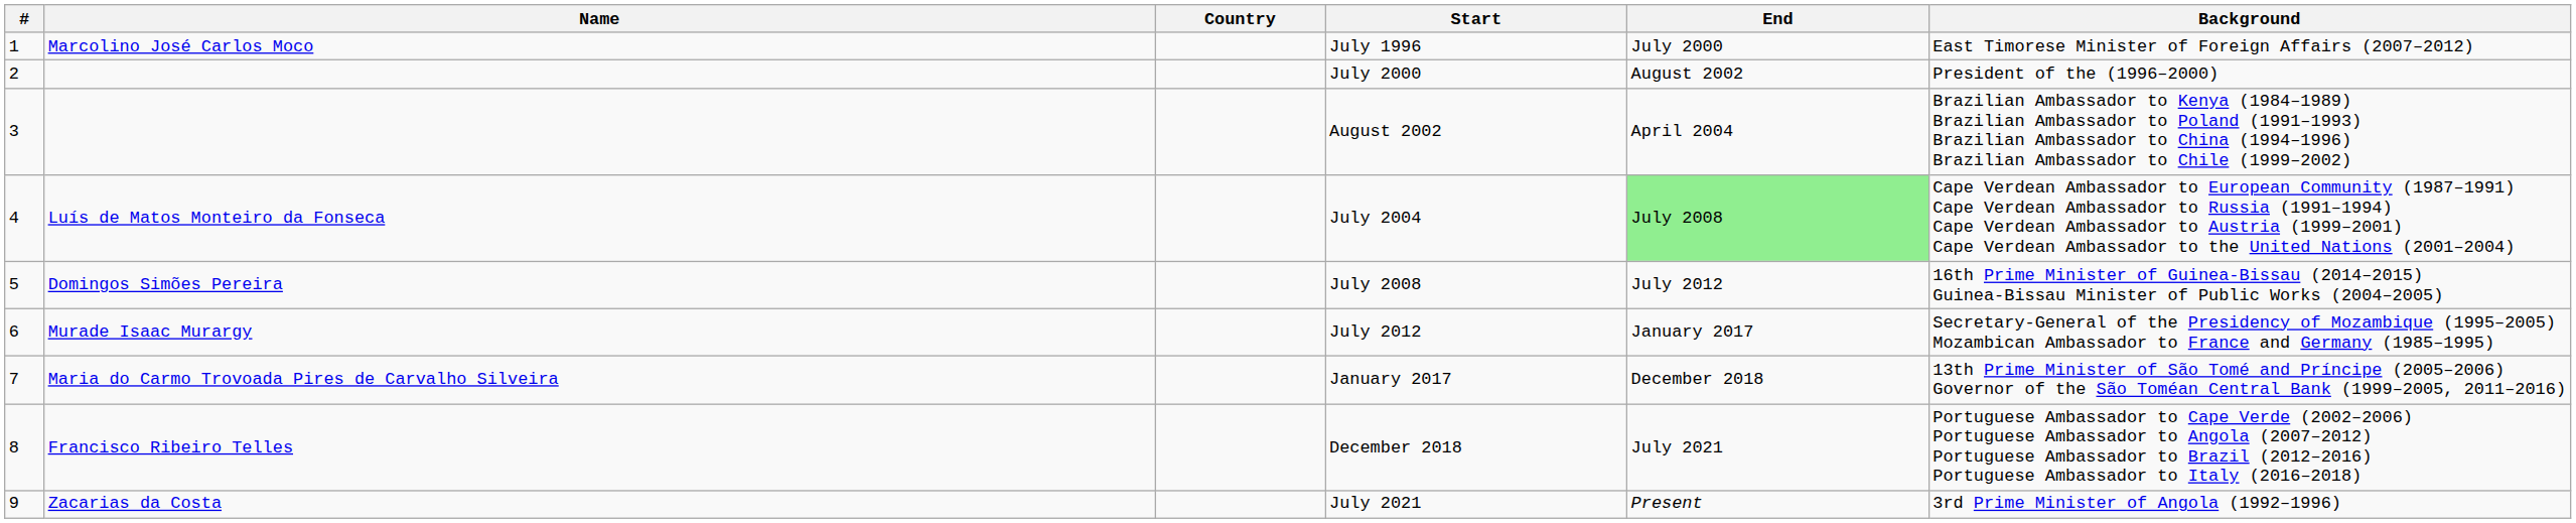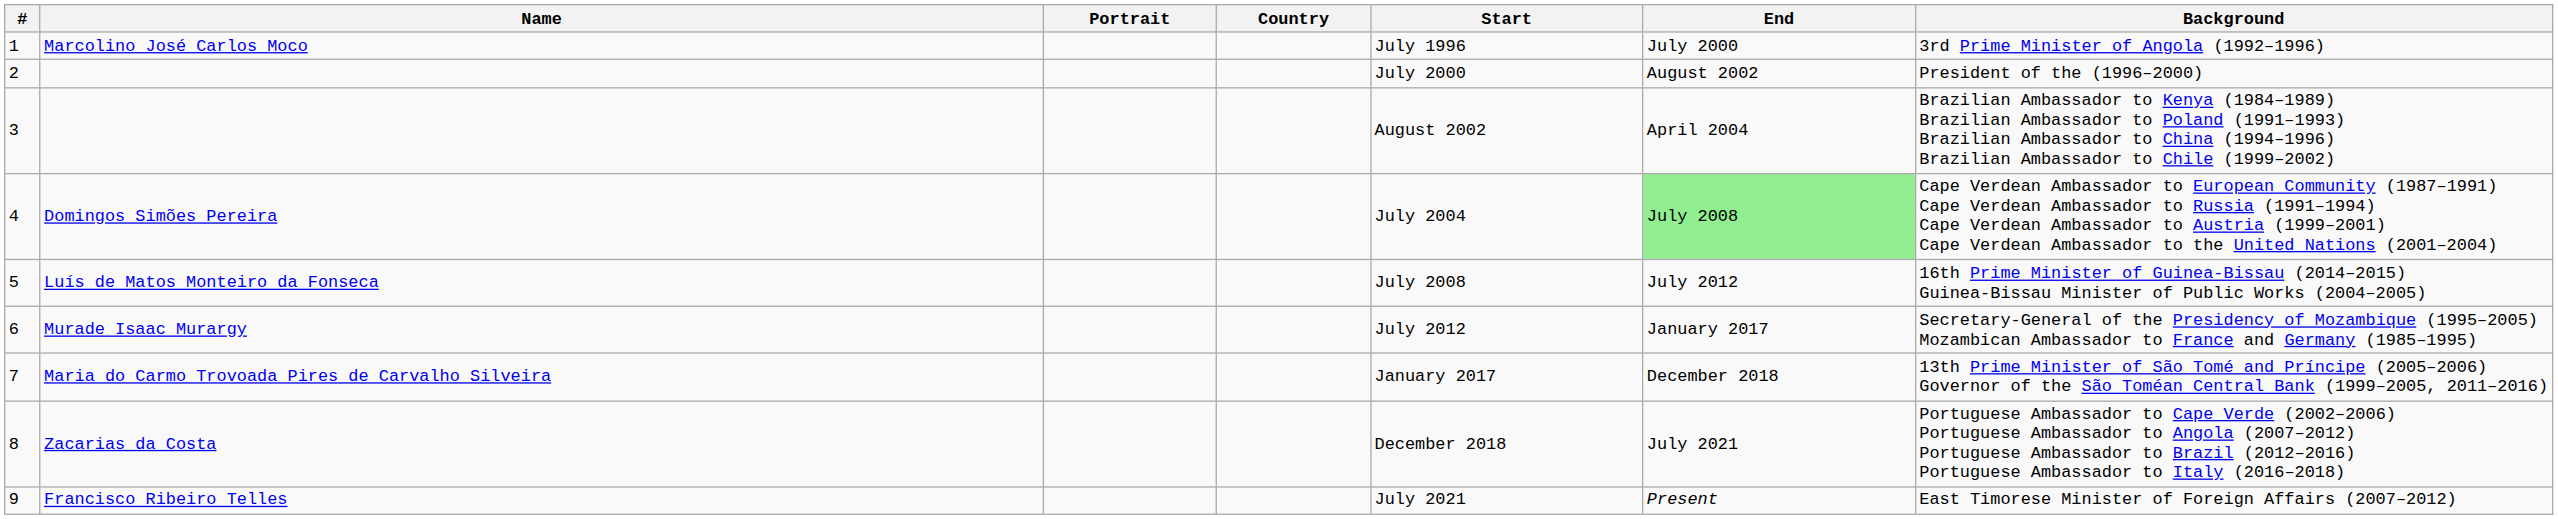 <table class="wikitable sortable">
 <tr>
 <th>#</th>
 <th>Name</th>
+<th>Portrait</th>
 <th>Country</th>
 <th>Start</th>
 <th>End</th>
 <th width=25%>Background</th>
 </tr>
 <tr>
 <td>1</td>
 <td><a href='#'>Marcolino José Carlos Moco</a></td>
 <td></td>
+<td></td>
 <td>July 1996</td>
 <td>July 2000</td>
-<td>East Timorese Minister of Foreign Affairs (2007–2012)</td>
+<td>3rd <a href='#'>Prime Minister of Angola</a> (1992–1996)</td>
 </tr>
 <tr>
 <td>2</td>
+<td></td>
 <td></td>
 <td></td>
 <td>July 2000</td>
 <td>August 2002</td>
 <td>President of the  (1996–2000)</td>
 </tr>
 <tr>
 <td>3</td>
 <td></td>
 <td></td>
+<td></td>
 <td>August 2002</td>
 <td>April 2004</td>
 <td>Brazilian Ambassador to <a href='#'>Kenya</a> (1984–1989)<br> Brazilian Ambassador to <a href='#'>Poland</a> (1991–1993)<br> Brazilian Ambassador to <a href='#'>China</a> (1994–1996)<br> Brazilian Ambassador to <a href='#'>Chile</a> (1999–2002)</td>
 </tr>
 <tr>
 <td>4</td>
-<td><a href='#'>Luís de Matos Monteiro da Fonseca</a></td>
+<td><a href='#'>Domingos Simões Pereira</a></td>
+<td></td>
 <td></td>
 <td>July 2004</td>
 <td style="background: lightgreen;">July 2008</td>
 <td>Cape Verdean Ambassador to <a href='#'>European Community</a> (1987–1991)<br>Cape Verdean Ambassador to <a href='#'>Russia</a> (1991–1994)<br>Cape Verdean Ambassador to <a href='#'>Austria</a> (1999–2001)<br>Cape Verdean Ambassador to the <a href='#'>United Nations</a> (2001–2004)</td>
 </tr>
 <tr>
 <td>5</td>
-<td><a href='#'>Domingos Simões Pereira</a></td>
+<td><a href='#'>Luís de Matos Monteiro da Fonseca</a></td>
+<td></td>
 <td></td>
 <td>July 2008</td>
 <td>July 2012</td>
 <td>16th <a href='#'>Prime Minister of Guinea-Bissau</a> (2014–2015)<br> Guinea-Bissau Minister of Public Works (2004–2005)</td>
 </tr>
 <tr>
 <td>6</td>
 <td><a href='#'>Murade Isaac Murargy</a></td>
 <td></td>
+<td></td>
 <td>July 2012</td>
 <td>January 2017</td>
 <td>Secretary-General of the <a href='#'>Presidency of Mozambique</a> (1995–2005)<br>Mozambican Ambassador to <a href='#'>France</a> and <a href='#'>Germany</a> (1985–1995)</td>
 </tr>
 <tr>
 <td>7</td>
 <td><a href='#'>Maria do Carmo Trovoada Pires de Carvalho Silveira</a></td>
 <td></td>
+<td></td>
 <td>January 2017</td>
 <td>December 2018</td>
 <td>13th <a href='#'>Prime Minister of São Tomé and Príncipe</a> (2005–2006)<br>Governor of the <a href='#'>São Toméan Central Bank</a> (1999–2005, 2011–2016)</td>
 </tr>
 <tr>
 <td>8</td>
-<td><a href='#'>Francisco Ribeiro Telles</a></td>
+<td><a href='#'>Zacarias da Costa</a></td>
+<td></td>
 <td></td>
 <td>December 2018</td>
 <td>July 2021</td>
 <td>Portuguese Ambassador to <a href='#'>Cape Verde</a> (2002–2006)<br> Portuguese Ambassador to <a href='#'>Angola</a> (2007–2012)<br> Portuguese Ambassador to <a href='#'>Brazil</a> (2012–2016)<br>Portuguese Ambassador to <a href='#'>Italy</a> (2016–2018)</td>
 </tr>
 <tr>
 <td>9</td>
-<td><a href='#'>Zacarias da Costa</a></td>
+<td><a href='#'>Francisco Ribeiro Telles</a></td>
+<td></td>
 <td></td>
 <td>July 2021</td>
 <td><em>Present</em></td>
-<td>3rd <a href='#'>Prime Minister of Angola</a> (1992–1996)</td>
+<td>East Timorese Minister of Foreign Affairs (2007–2012)</td>
 </tr>
 </table>
